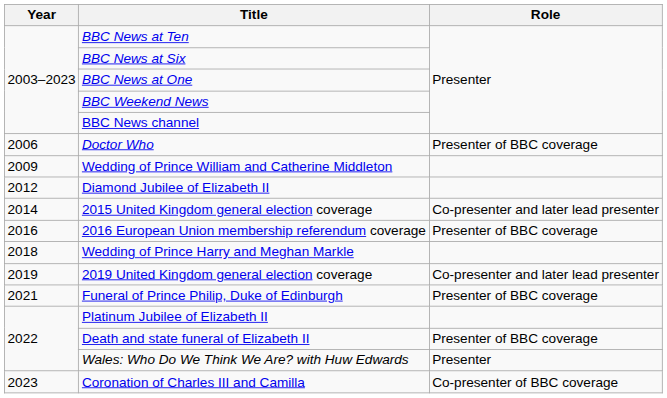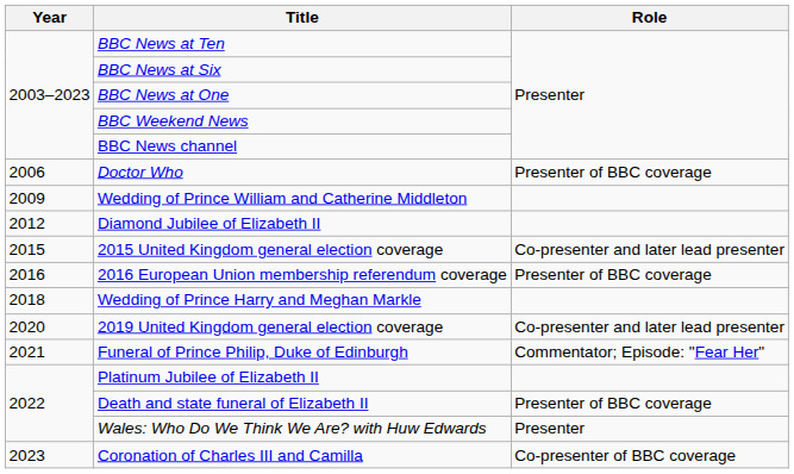 <table class="wikitable sortable">
 <tr>
 <th>Year</th>
 <th>Title</th>
 <th>Role</th>
 </tr>
 <tr>
 <td rowspan="5">2003–2023</td>
 <td><em><a href='#'>BBC News at Ten</a></em></td>
 <td rowspan="5">Presenter</td>
 </tr>
 <tr>
 <td><em><a href='#'>BBC News at Six</a></em></td>
 </tr>
 <tr>
 <td><em><a href='#'>BBC News at One</a></em></td>
 </tr>
 <tr>
 <td><em><a href='#'>BBC Weekend News</a></em></td>
 </tr>
 <tr>
 <td><a href='#'>BBC News channel</a></td>
 </tr>
 <tr>
 <td>2006</td>
 <td><em><a href='#'>Doctor Who</a></em></td>
 <td>Presenter of BBC coverage</td>
 </tr>
 <tr>
 <td>2009</td>
 <td><a href='#'>Wedding of Prince William and Catherine Middleton</a></td>
 <td></td>
 </tr>
 <tr>
 <td>2012</td>
 <td><a href='#'>Diamond Jubilee of Elizabeth II</a></td>
 <td></td>
 </tr>
 <tr>
-<td>2014</td>
+<td>2015</td>
 <td><a href='#'>2015 United Kingdom general election</a> coverage</td>
 <td>Co-presenter and later lead presenter</td>
 </tr>
 <tr>
 <td>2016</td>
 <td><a href='#'>2016 European Union membership referendum</a> coverage</td>
 <td>Presenter of BBC coverage</td>
 </tr>
 <tr>
 <td>2018</td>
 <td><a href='#'>Wedding of Prince Harry and Meghan Markle</a></td>
 <td></td>
 </tr>
 <tr>
-<td>2019</td>
+<td>2020</td>
 <td><a href='#'>2019 United Kingdom general election</a> coverage</td>
 <td>Co-presenter and later lead presenter</td>
 </tr>
 <tr>
 <td>2021</td>
 <td><a href='#'>Funeral of Prince Philip, Duke of Edinburgh</a></td>
-<td>Presenter of BBC coverage</td>
+<td>Commentator; Episode: "<a href='#'>Fear Her</a>"</td>
 </tr>
 <tr>
 <td rowspan="3">2022</td>
 <td><a href='#'>Platinum Jubilee of Elizabeth II</a></td>
 <td></td>
 </tr>
 <tr>
 <td><a href='#'>Death and state funeral of Elizabeth II</a></td>
 <td>Presenter of BBC coverage</td>
 </tr>
 <tr>
 <td><em>Wales: Who Do We Think We Are? with Huw Edwards</em></td>
 <td>Presenter</td>
 </tr>
 <tr>
 <td>2023</td>
 <td><a href='#'>Coronation of Charles III and Camilla</a></td>
 <td>Co-presenter of BBC coverage</td>
 </tr>
 </table>
